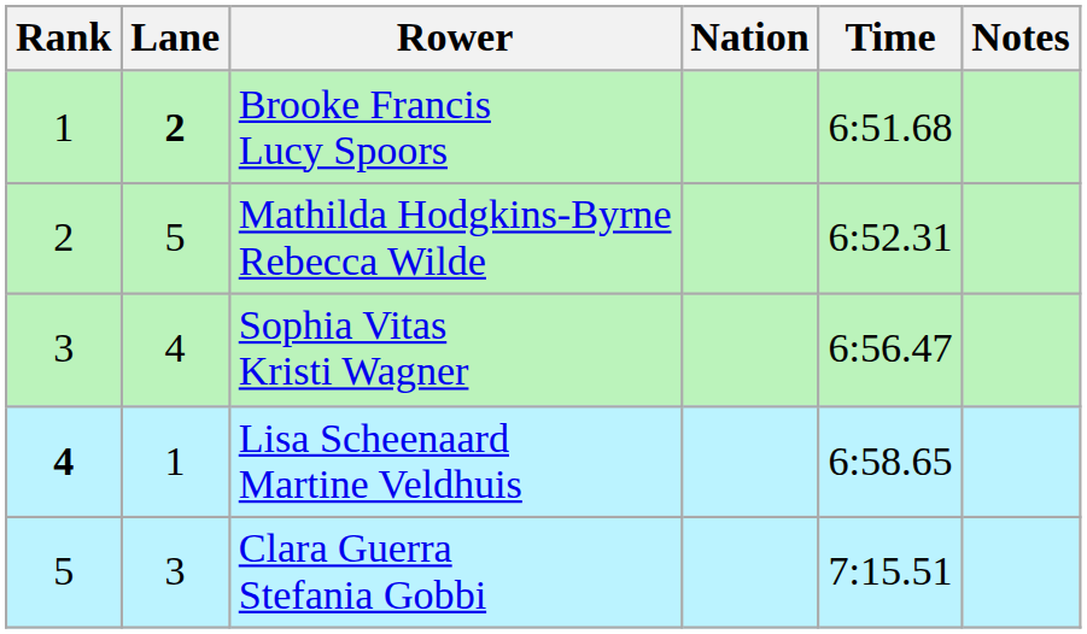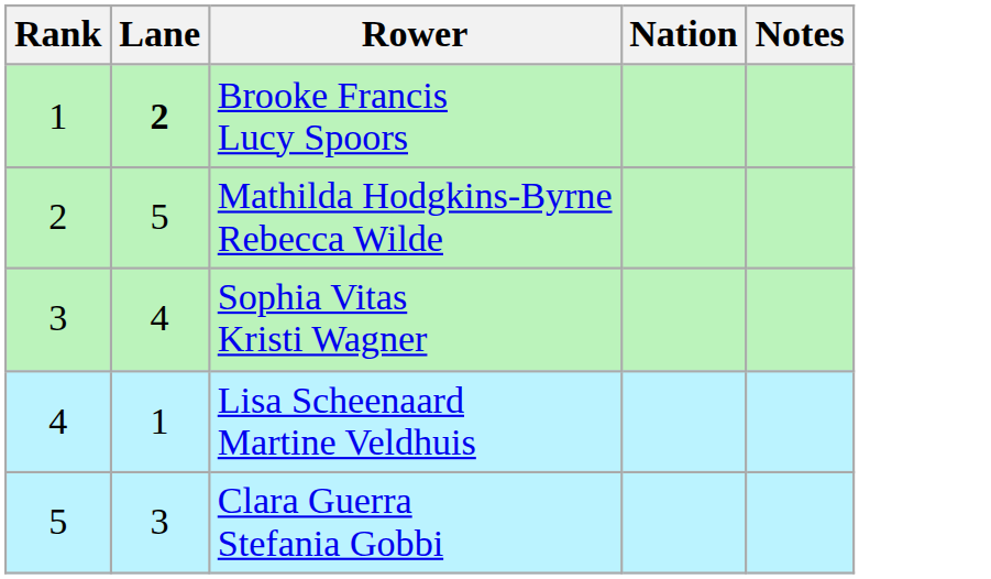 <table class="wikitable sortable" style="text-align:center">
 <tr>
 <th>Rank</th>
 <th>Lane</th>
 <th>Rower</th>
 <th>Nation</th>
-<th>Time</th>
 <th>Notes</th>
 </tr>
 <tr bgcolor=bbf3bb>
 <td>1</td>
 <td><strong>2</strong></td>
 <td align=left><a href='#'>Brooke Francis</a><br><a href='#'>Lucy Spoors</a></td>
 <td align=left></td>
-<td>6:51.68</td>
 <td></td>
 </tr>
 <tr bgcolor=bbf3bb>
 <td>2</td>
 <td>5</td>
 <td align=left><a href='#'>Mathilda Hodgkins-Byrne</a><br><a href='#'>Rebecca Wilde</a></td>
 <td align=left></td>
-<td>6:52.31</td>
 <td></td>
 </tr>
 <tr bgcolor=bbf3bb>
 <td>3</td>
 <td>4</td>
 <td align=left><a href='#'>Sophia Vitas</a><br><a href='#'>Kristi Wagner</a></td>
 <td align=left></td>
-<td>6:56.47</td>
 <td></td>
 </tr>
 <tr bgcolor=bbf3ff>
-<td><strong>4</strong></td>
+<td>4</td>
 <td>1</td>
 <td align=left><a href='#'>Lisa Scheenaard</a><br><a href='#'>Martine Veldhuis</a></td>
 <td align=left></td>
-<td>6:58.65</td>
 <td></td>
 </tr>
 <tr bgcolor=bbf3ff>
 <td>5</td>
 <td>3</td>
 <td align=left><a href='#'>Clara Guerra</a><br><a href='#'>Stefania Gobbi</a></td>
 <td align=left></td>
-<td>7:15.51</td>
 <td></td>
 </tr>
 </table>
